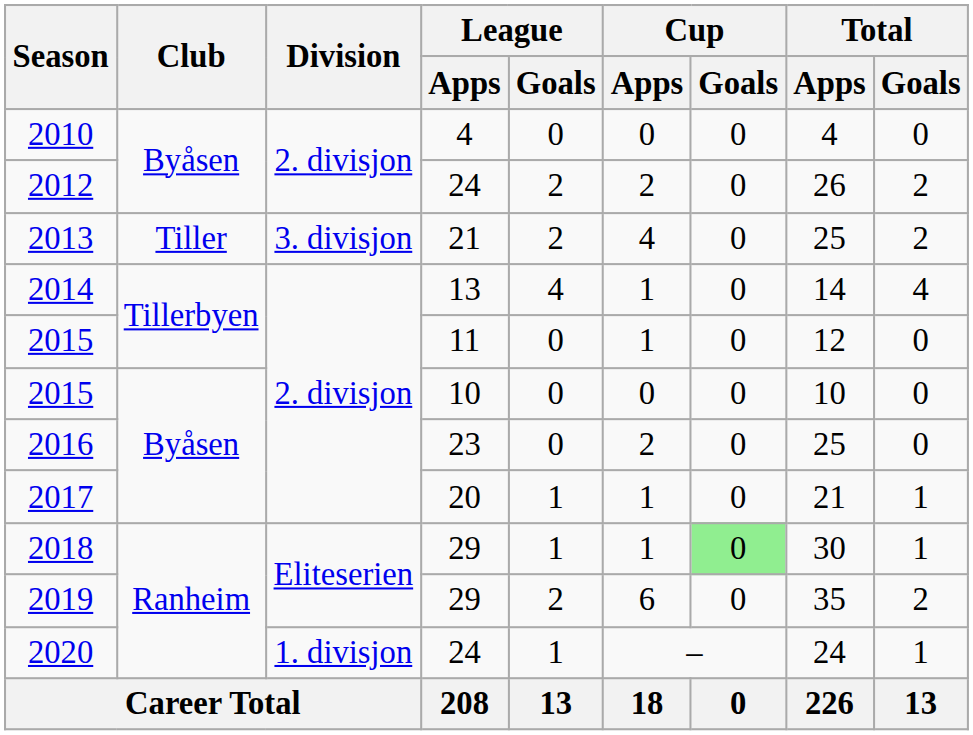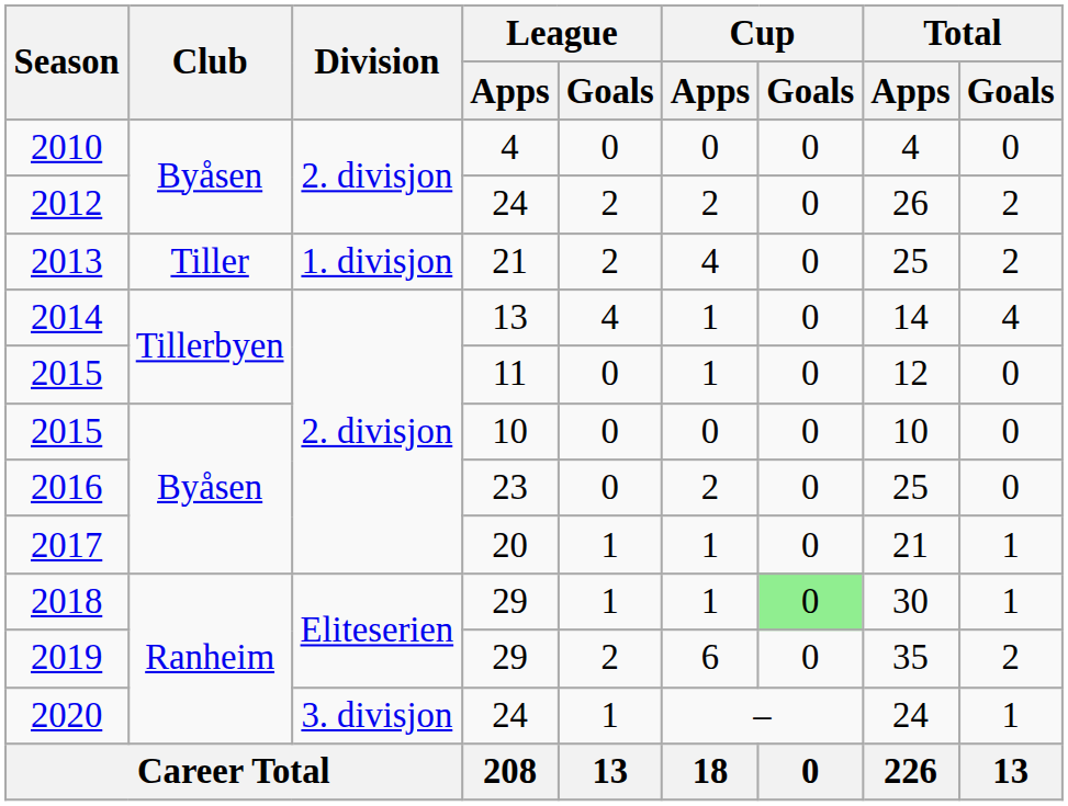 <table class="wikitable" style="text-align: center;">
 <tr>
 <th rowspan="2">Season</th>
 <th rowspan="2">Club</th>
 <th rowspan="2">Division</th>
 <th colspan="2">League</th>
 <th colspan="2">Cup</th>
 <th colspan="2">Total</th>
 </tr>
 <tr>
 <th>Apps</th>
 <th>Goals</th>
 <th>Apps</th>
 <th>Goals</th>
 <th>Apps</th>
 <th>Goals</th>
 </tr>
 <tr>
 <td><a href='#'>2010</a></td>
 <td rowspan="2"><a href='#'>Byåsen</a></td>
 <td rowspan="2"><a href='#'>2. divisjon</a></td>
 <td>4</td>
 <td>0</td>
 <td>0</td>
 <td>0</td>
 <td>4</td>
 <td>0</td>
 </tr>
 <tr>
 <td><a href='#'>2012</a></td>
 <td>24</td>
 <td>2</td>
 <td>2</td>
 <td>0</td>
 <td>26</td>
 <td>2</td>
 </tr>
 <tr>
 <td><a href='#'>2013</a></td>
 <td rowspan="1"><a href='#'>Tiller</a></td>
-<td rowspan="1"><a href='#'>3. divisjon</a></td>
+<td rowspan="1"><a href='#'>1. divisjon</a></td>
 <td>21</td>
 <td>2</td>
 <td>4</td>
 <td>0</td>
 <td>25</td>
 <td>2</td>
 </tr>
 <tr>
 <td><a href='#'>2014</a></td>
 <td rowspan="2"><a href='#'>Tillerbyen</a></td>
 <td rowspan="5"><a href='#'>2. divisjon</a></td>
 <td>13</td>
 <td>4</td>
 <td>1</td>
 <td>0</td>
 <td>14</td>
 <td>4</td>
 </tr>
 <tr>
 <td><a href='#'>2015</a></td>
 <td>11</td>
 <td>0</td>
 <td>1</td>
 <td>0</td>
 <td>12</td>
 <td>0</td>
 </tr>
 <tr>
 <td><a href='#'>2015</a></td>
 <td rowspan="3"><a href='#'>Byåsen</a></td>
 <td>10</td>
 <td>0</td>
 <td>0</td>
 <td>0</td>
 <td>10</td>
 <td>0</td>
 </tr>
 <tr>
 <td><a href='#'>2016</a></td>
 <td>23</td>
 <td>0</td>
 <td>2</td>
 <td>0</td>
 <td>25</td>
 <td>0</td>
 </tr>
 <tr>
 <td><a href='#'>2017</a></td>
 <td>20</td>
 <td>1</td>
 <td>1</td>
 <td>0</td>
 <td>21</td>
 <td>1</td>
 </tr>
 <tr>
 <td><a href='#'>2018</a></td>
 <td rowspan="3"><a href='#'>Ranheim</a></td>
 <td rowspan="2"><a href='#'>Eliteserien</a></td>
 <td>29</td>
 <td>1</td>
 <td>1</td>
 <td style="background: lightgreen;">0</td>
 <td>30</td>
 <td>1</td>
 </tr>
 <tr>
 <td><a href='#'>2019</a></td>
 <td>29</td>
 <td>2</td>
 <td>6</td>
 <td>0</td>
 <td>35</td>
 <td>2</td>
 </tr>
 <tr>
 <td><a href='#'>2020</a></td>
-<td rowspan="1"><a href='#'>1. divisjon</a></td>
+<td rowspan="1"><a href='#'>3. divisjon</a></td>
 <td>24</td>
 <td>1</td>
 <td colspan=2>–</td>
 <td>24</td>
 <td>1</td>
 </tr>
 <tr>
 <th colspan="3">Career Total</th>
 <th>208</th>
 <th>13</th>
 <th>18</th>
 <th>0</th>
 <th>226</th>
 <th>13</th>
 </tr>
 </table>
